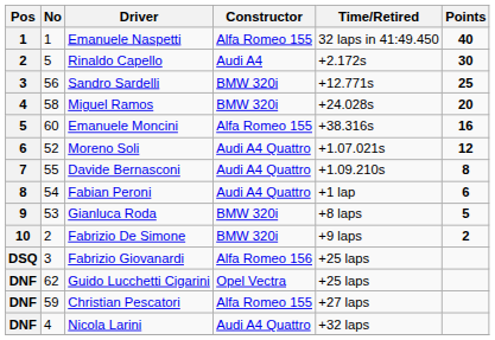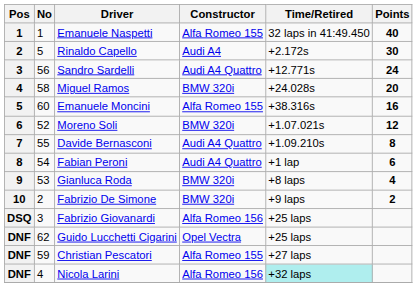 <table class="wikitable" style="font-size: 80%;">
 <tr>
 <th>Pos</th>
 <th>No</th>
 <th>Driver</th>
 <th>Constructor</th>
 <th>Time/Retired</th>
 <th>Points</th>
 </tr>
 <tr>
 <th>1</th>
 <td>1</td>
 <td> <a href='#'>Emanuele Naspetti</a></td>
 <td><a href='#'>Alfa Romeo 155</a></td>
 <td>32 laps in 41:49.450</td>
 <td align=center><strong>40</strong></td>
 </tr>
 <tr>
 <th>2</th>
 <td>5</td>
 <td> <a href='#'>Rinaldo Capello</a></td>
 <td><a href='#'>Audi A4</a></td>
 <td>+2.172s</td>
 <td align=center><strong>30</strong></td>
 </tr>
 <tr>
 <th>3</th>
 <td>56</td>
 <td> <a href='#'>Sandro Sardelli</a></td>
-<td><a href='#'>BMW 320i</a></td>
+<td><a href='#'>Audi A4 Quattro</a></td>
 <td>+12.771s</td>
-<td align=center><strong>25</strong></td>
+<td align=center><strong>24</strong></td>
 </tr>
 <tr>
 <th>4</th>
 <td>58</td>
 <td> <a href='#'>Miguel Ramos</a></td>
 <td><a href='#'>BMW 320i</a></td>
 <td>+24.028s</td>
 <td align=center><strong>20</strong></td>
 </tr>
 <tr>
 <th>5</th>
 <td>60</td>
 <td> <a href='#'>Emanuele Moncini</a></td>
 <td><a href='#'>Alfa Romeo 155</a></td>
 <td>+38.316s</td>
 <td align=center><strong>16</strong></td>
 </tr>
 <tr>
 <th>6</th>
 <td>52</td>
 <td> <a href='#'>Moreno Soli</a></td>
-<td><a href='#'>Audi A4 Quattro</a></td>
+<td><a href='#'>BMW 320i</a></td>
 <td>+1.07.021s</td>
 <td align=center><strong>12</strong></td>
 </tr>
 <tr>
 <th>7</th>
 <td>55</td>
 <td> <a href='#'>Davide Bernasconi</a></td>
 <td><a href='#'>Audi A4 Quattro</a></td>
 <td>+1.09.210s</td>
 <td align=center><strong>8</strong></td>
 </tr>
 <tr>
 <th>8</th>
 <td>54</td>
 <td> <a href='#'>Fabian Peroni</a></td>
 <td><a href='#'>Audi A4 Quattro</a></td>
 <td>+1 lap</td>
 <td align=center><strong>6</strong></td>
 </tr>
 <tr>
 <th>9</th>
 <td>53</td>
 <td> <a href='#'>Gianluca Roda</a></td>
 <td><a href='#'>BMW 320i</a></td>
 <td>+8 laps</td>
-<td align=center><strong>5</strong></td>
+<td align=center><strong>4</strong></td>
 </tr>
 <tr>
 <th>10</th>
 <td>2</td>
 <td> <a href='#'>Fabrizio De Simone</a></td>
 <td><a href='#'>BMW 320i</a></td>
 <td>+9 laps</td>
 <td align=center><strong>2</strong></td>
 </tr>
 <tr>
 <th>DSQ</th>
 <td>3</td>
 <td> <a href='#'>Fabrizio Giovanardi</a></td>
 <td><a href='#'>Alfa Romeo 156</a></td>
 <td>+25 laps</td>
 <td></td>
 </tr>
 <tr>
 <th>DNF</th>
 <td>62</td>
 <td> <a href='#'>Guido Lucchetti Cigarini</a></td>
 <td><a href='#'>Opel Vectra</a></td>
 <td>+25 laps</td>
 <td></td>
 </tr>
 <tr>
 <th>DNF</th>
 <td>59</td>
 <td> <a href='#'>Christian Pescatori</a></td>
 <td><a href='#'>Alfa Romeo 155</a></td>
 <td>+27 laps</td>
 <td></td>
 </tr>
 <tr>
 <th>DNF</th>
 <td>4</td>
 <td> <a href='#'>Nicola Larini</a></td>
-<td><a href='#'>Audi A4 Quattro</a></td>
-<td>+32 laps</td>
+<td><a href='#'>Alfa Romeo 156</a></td>
+<td style="background: paleturquoise;">+32 laps</td>
 <td></td>
 </tr>
 <tr>
 </tr>
 </table>
